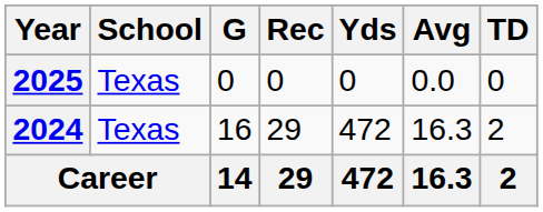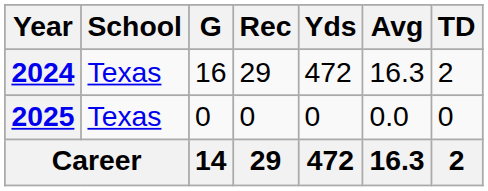 <table class="wikitable">
 <tr>
 <th>Year</th>
 <th>School</th>
 <th>G</th>
 <th>Rec</th>
 <th>Yds</th>
 <th>Avg</th>
 <th>TD</th>
 </tr>
 <tr>
+<th><a href='#'>2024</a></th>
+<td><a href='#'>Texas</a></td>
+<td>16</td>
+<td>29</td>
+<td>472</td>
+<td>16.3</td>
+<td>2</td>
+</tr>
+<tr>
 <th><a href='#'>2025</a></th>
 <td><a href='#'>Texas</a></td>
 <td>0</td>
 <td>0</td>
 <td>0</td>
 <td>0.0</td>
 <td>0</td>
-</tr>
-<tr>
-<th><a href='#'>2024</a></th>
-<td><a href='#'>Texas</a></td>
-<td>16</td>
-<td>29</td>
-<td>472</td>
-<td>16.3</td>
-<td>2</td>
 </tr>
 <tr>
 <th colspan="2">Career</th>
 <th>14</th>
 <th>29</th>
 <th>472</th>
 <th>16.3</th>
 <th>2</th>
 </tr>
 </table>
